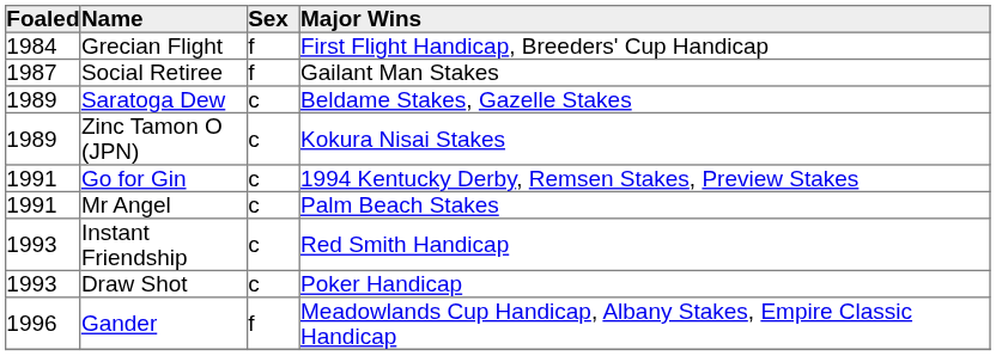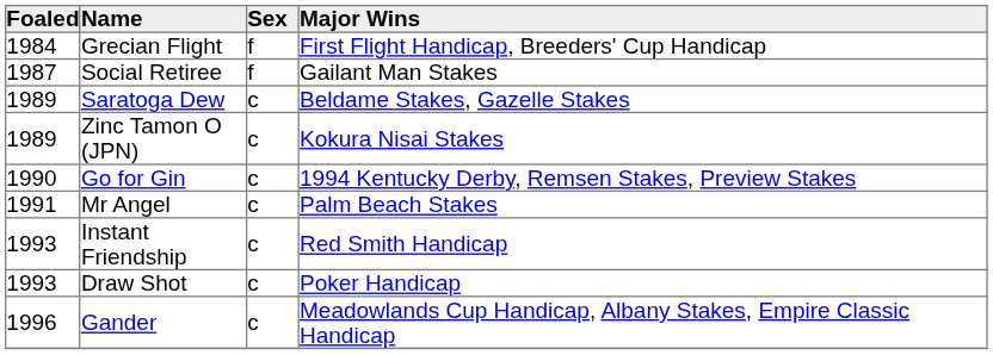 <table border="1" cellpadding="0" style="border-collapse: collapse; font-size:90%">
 <tr style="background:#eee;">
 <td style="width:35px;"><strong>Foaled</strong></td>
 <td style="width:120px;"><strong>Name</strong></td>
 <td style="width:35px;"><strong>Sex</strong></td>
 <td style="width:580px;"><strong>Major Wins</strong></td>
 </tr>
 <tr>
 <td>1984</td>
 <td>Grecian Flight</td>
 <td>f</td>
 <td><a href='#'>First Flight Handicap</a>, Breeders' Cup Handicap</td>
 </tr>
 <tr>
 <td>1987</td>
 <td>Social Retiree</td>
 <td>f</td>
 <td>Gailant Man Stakes</td>
 </tr>
 <tr>
 <td>1989</td>
 <td><a href='#'>Saratoga Dew</a></td>
 <td>c</td>
 <td><a href='#'>Beldame Stakes</a>, <a href='#'>Gazelle Stakes</a></td>
 </tr>
 <tr>
 <td>1989</td>
 <td>Zinc Tamon O (JPN)</td>
 <td>c</td>
 <td><a href='#'>Kokura Nisai Stakes</a></td>
 </tr>
 <tr>
-<td>1991</td>
+<td>1990</td>
 <td><a href='#'>Go for Gin</a></td>
 <td>c</td>
 <td><a href='#'>1994 Kentucky Derby</a>, <a href='#'>Remsen Stakes</a>, <a href='#'>Preview Stakes</a></td>
 </tr>
 <tr>
 <td>1991</td>
 <td>Mr Angel</td>
 <td>c</td>
 <td><a href='#'>Palm Beach Stakes</a></td>
 </tr>
 <tr>
 <td>1993</td>
 <td>Instant Friendship</td>
 <td>c</td>
 <td><a href='#'>Red Smith Handicap</a></td>
 </tr>
 <tr>
 <td>1993</td>
 <td>Draw Shot</td>
 <td>c</td>
 <td><a href='#'>Poker Handicap</a></td>
 </tr>
 <tr>
 <td>1996</td>
 <td><a href='#'>Gander</a></td>
-<td>f</td>
+<td>c</td>
 <td><a href='#'>Meadowlands Cup Handicap</a>, <a href='#'>Albany Stakes</a>, <a href='#'>Empire Classic Handicap</a></td>
 </tr>
 <tr>
 </tr>
 </table>
